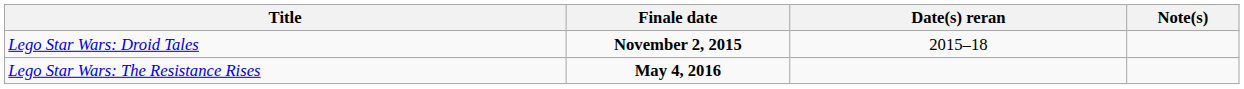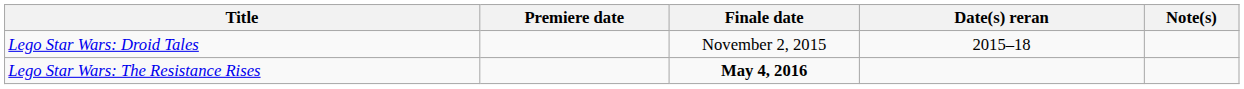 <table class="wikitable plainrowheaders sortable" style="width:75%;text-align:center;">
 <tr>
 <th scope="col" style="width:25%;">Title</th>
+<th scope="col" style="width:10%;">Premiere date</th>
 <th scope="col" style="width:10%;">Finale date</th>
 <th scope="col" style="width:15%;">Date(s) reran</th>
 <th class="unsortable" style="width:5%;">Note(s)</th>
 </tr>
 <tr>
 <td scope="row" style="text-align:left;"><em><a href='#'>Lego Star Wars: Droid Tales</a></em></td>
-<td><strong>November 2, 2015</strong></td>
+<td></td>
+<td>November 2, 2015</td>
 <td>2015–18</td>
 <td></td>
 </tr>
 <tr>
 <td scope="row" style="text-align:left;"><em><a href='#'>Lego Star Wars: The Resistance Rises</a></em></td>
+<td></td>
 <td><strong>May 4, 2016</strong></td>
 <td></td>
 <td></td>
 </tr>
 </table>
